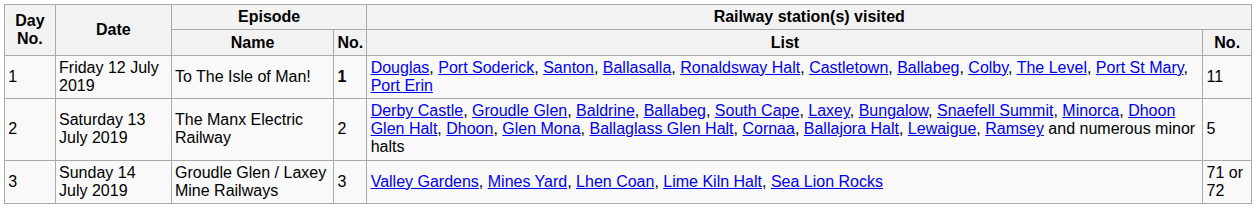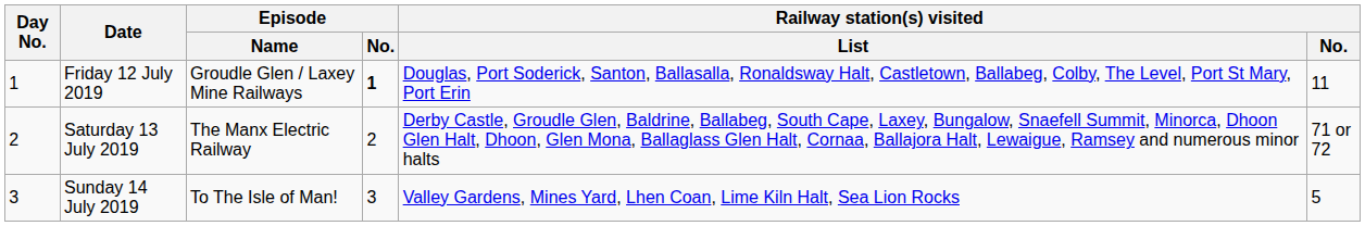 <table class="wikitable sortable">
 <tr>
 <th rowspan="2">Day No.</th>
 <th rowspan="2">Date</th>
 <th colspan="2">Episode</th>
 <th colspan="2">Railway station(s) visited</th>
 </tr>
 <tr>
 <th>Name</th>
 <th>No.</th>
 <th>List</th>
 <th>No.</th>
 </tr>
 <tr>
 <td>1</td>
 <td data-sort-value="2019-07-12">Friday 12 July 2019</td>
-<td>To The Isle of Man!</td>
+<td>Groudle Glen / Laxey Mine Railways</td>
 <td><strong>1</strong></td>
 <td><a href='#'>Douglas</a>, <a href='#'>Port Soderick</a>, <a href='#'>Santon</a>, <a href='#'>Ballasalla</a>, <a href='#'>Ronaldsway Halt</a>, <a href='#'>Castletown</a>, <a href='#'>Ballabeg</a>, <a href='#'>Colby</a>, <a href='#'>The Level</a>, <a href='#'>Port St Mary</a>, <a href='#'>Port Erin</a></td>
 <td>11</td>
 </tr>
 <tr>
 <td>2</td>
 <td data-sort-value="2019-07-13">Saturday 13 July 2019</td>
 <td>The Manx Electric Railway</td>
 <td>2</td>
 <td><a href='#'>Derby Castle</a>, <a href='#'>Groudle Glen</a>, <a href='#'>Baldrine</a>, <a href='#'>Ballabeg</a>, <a href='#'>South Cape</a>, <a href='#'>Laxey</a>, <a href='#'>Bungalow</a>, <a href='#'>Snaefell Summit</a>, <a href='#'>Minorca</a>, <a href='#'>Dhoon Glen Halt</a>, <a href='#'>Dhoon</a>, <a href='#'>Glen Mona</a>, <a href='#'>Ballaglass Glen Halt</a>, <a href='#'>Cornaa</a>, <a href='#'>Ballajora Halt</a>, <a href='#'>Lewaigue</a>, <a href='#'>Ramsey</a> and numerous minor halts</td>
-<td>5</td>
+<td>71 or 72</td>
 </tr>
 <tr>
 <td>3</td>
 <td data-sort-value="2019-07-14">Sunday 14 July 2019</td>
-<td>Groudle Glen / Laxey Mine Railways</td>
+<td>To The Isle of Man!</td>
 <td>3</td>
 <td><a href='#'>Valley Gardens</a>, <a href='#'>Mines Yard</a>, <a href='#'>Lhen Coan</a>, <a href='#'>Lime Kiln Halt</a>, <a href='#'>Sea Lion Rocks</a></td>
-<td>71 or 72</td>
+<td>5</td>
 </tr>
 </table>
